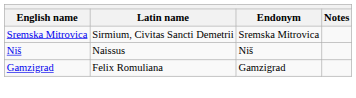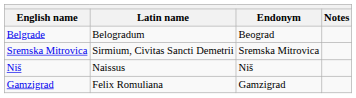 <table class="wikitable sortable">
 <tr>
 <th colspan="4"></th>
 </tr>
 <tr>
 <th>English name</th>
 <th>Latin name</th>
 <th>Endonym</th>
 <th>Notes</th>
+</tr>
+<tr>
+<td><a href='#'>Belgrade</a></td>
+<td>Belogradum</td>
+<td>Beograd</td>
+<td></td>
 </tr>
 <tr>
 <td><a href='#'>Sremska Mitrovica</a></td>
 <td>Sirmium, Civitas Sancti Demetrii</td>
 <td>Sremska Mitrovica</td>
 <td></td>
 </tr>
 <tr>
 <td><a href='#'>Niš</a></td>
 <td>Naissus</td>
 <td>Niš</td>
 <td></td>
 </tr>
 <tr>
 <td><a href='#'>Gamzigrad</a></td>
 <td>Felix Romuliana</td>
 <td>Gamzigrad</td>
 <td></td>
 </tr>
 </table>
